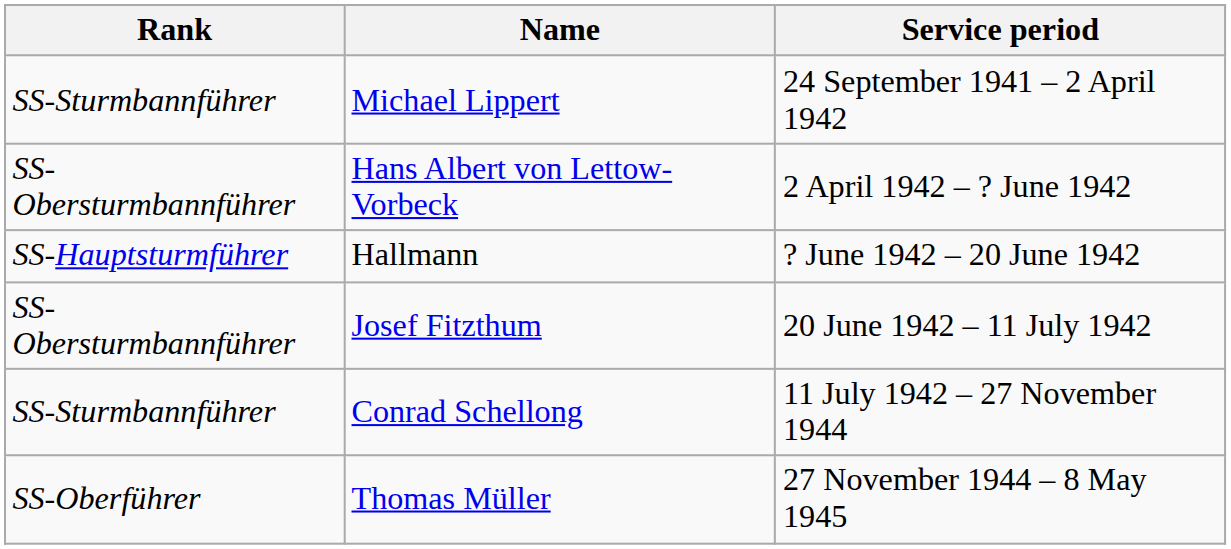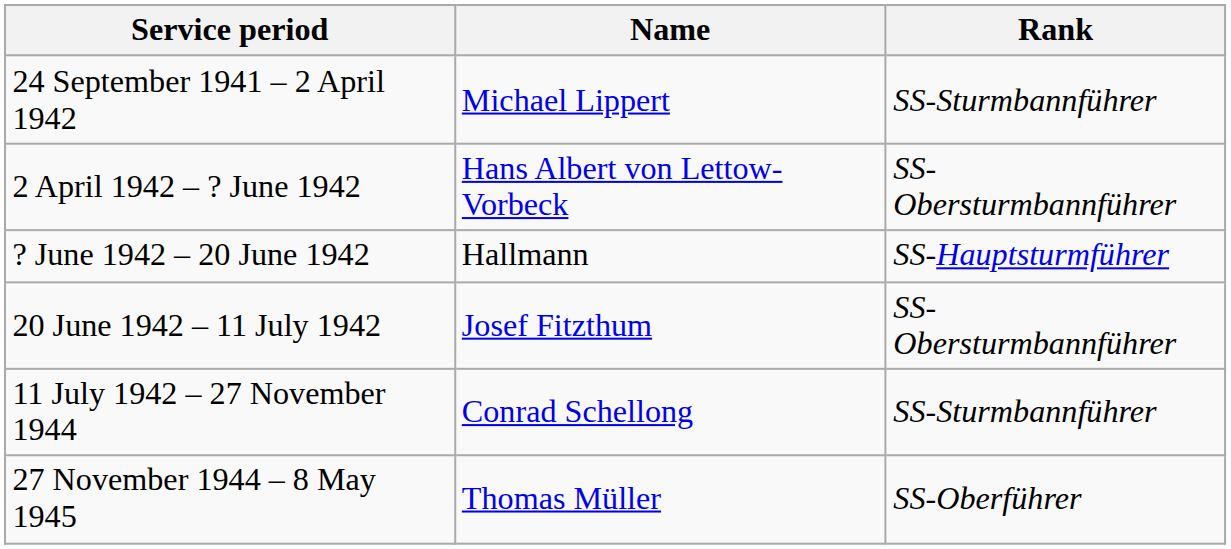 <table class="wikitable">
 <tr>
+<th>Service period</th>
+<th>Name</th>
 <th>Rank</th>
-<th>Name</th>
-<th>Service period</th>
 </tr>
 <tr>
+<td>24 September 1941 – 2 April 1942</td>
+<td><a href='#'>Michael Lippert</a></td>
 <td><em>SS-Sturmbannführer</em></td>
-<td><a href='#'>Michael Lippert</a></td>
-<td>24 September 1941 – 2 April 1942</td>
 </tr>
 <tr>
+<td>2 April 1942 – ? June 1942</td>
+<td><a href='#'>Hans Albert von Lettow-Vorbeck</a></td>
 <td><em>SS-Obersturmbannführer</em></td>
-<td><a href='#'>Hans Albert von Lettow-Vorbeck</a></td>
-<td>2 April 1942 – ? June 1942</td>
 </tr>
 <tr>
+<td>? June 1942 – 20 June 1942</td>
+<td>Hallmann</td>
 <td><em>SS-<a href='#'>Hauptsturmführer</a></em></td>
-<td>Hallmann</td>
-<td>? June 1942 – 20 June 1942</td>
 </tr>
 <tr>
+<td>20 June 1942 – 11 July 1942</td>
+<td><a href='#'>Josef Fitzthum</a></td>
 <td><em>SS-Obersturmbannführer</em></td>
-<td><a href='#'>Josef Fitzthum</a></td>
-<td>20 June 1942 – 11 July 1942</td>
 </tr>
 <tr>
+<td>11 July 1942 – 27 November 1944</td>
+<td><a href='#'>Conrad Schellong</a></td>
 <td><em>SS-Sturmbannführer</em></td>
-<td><a href='#'>Conrad Schellong</a></td>
-<td>11 July 1942 – 27 November 1944</td>
 </tr>
 <tr>
+<td>27 November 1944 – 8 May 1945</td>
+<td><a href='#'>Thomas Müller</a></td>
 <td><em>SS-Oberführer</em></td>
-<td><a href='#'>Thomas Müller</a></td>
-<td>27 November 1944 – 8 May 1945</td>
 </tr>
 </table>
